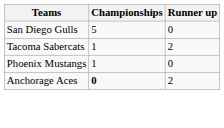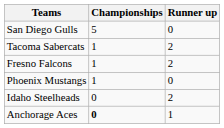 <table class="wikitable">
 <tr>
 <th>Teams</th>
 <th>Championships</th>
 <th>Runner up</th>
 </tr>
 <tr>
 <td>San Diego Gulls</td>
 <td>5</td>
 <td>0</td>
 </tr>
 <tr>
 <td>Tacoma Sabercats</td>
 <td>1</td>
 <td>2</td>
 </tr>
 <tr>
+<td>Fresno Falcons</td>
+<td>1</td>
+<td>2</td>
+</tr>
+<tr>
 <td>Phoenix Mustangs</td>
 <td>1</td>
 <td>0</td>
 </tr>
 <tr>
+<td>Idaho Steelheads</td>
+<td>0</td>
+<td>2</td>
+</tr>
+<tr>
 <td>Anchorage Aces</td>
 <td><strong>0</strong></td>
-<td>2</td>
+<td>1</td>
 </tr>
 </table>
